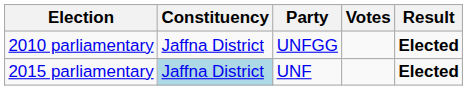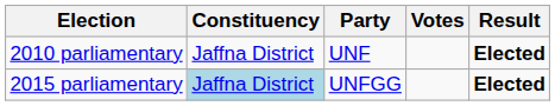 <table class="wikitable" style="text-align:left;">
 <tr>
 <th scope=col>Election</th>
 <th scope=col>Constituency</th>
 <th scope=col>Party</th>
 <th scope=col>Votes</th>
 <th scope=col>Result</th>
 </tr>
 <tr>
 <td><a href='#'>2010 parliamentary</a></td>
 <td><a href='#'>Jaffna District</a></td>
-<td><a href='#'>UNFGG</a></td>
+<td><a href='#'>UNF</a></td>
 <td align=right></td>
 <td><strong>Elected</strong></td>
 </tr>
 <tr>
 <td><a href='#'>2015 parliamentary</a></td>
 <td style="background: lightblue;"><a href='#'>Jaffna District</a></td>
-<td><a href='#'>UNF</a></td>
+<td><a href='#'>UNFGG</a></td>
 <td align=right></td>
 <td><strong>Elected</strong></td>
 </tr>
 </table>
